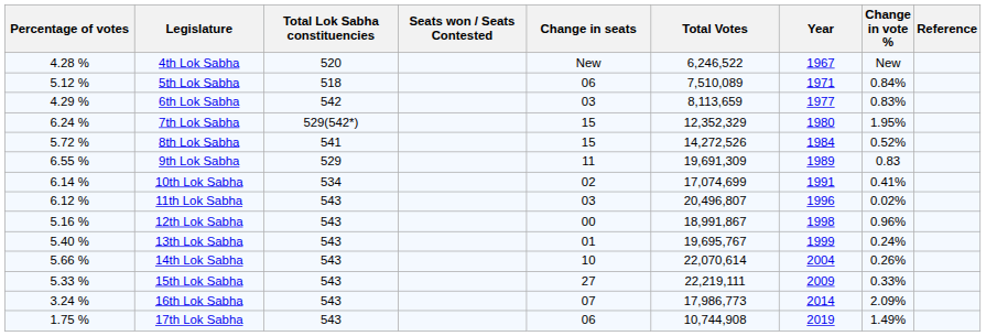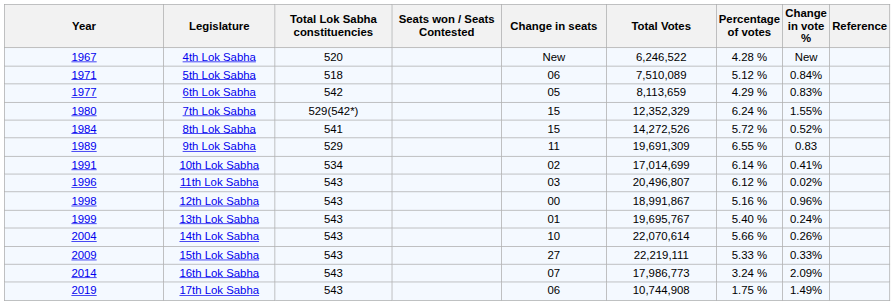 <table class="wikitable" style="text-align:right;border:1px solid black;background-color:#F4F9FF">
 <tr>
-<th style="width:15%;"Style="background-color:#FF0000; color:white">Percentage of votes</th>
+<th style="width:25%;"Style="background-color:#FF0000; color:white">Year</th>
 <th style="width:15%;"Style="background-color:#FF0000; color:white">Legislature</th>
 <th style="width:15%;"Style="background-color:#FF0000; color:white">Total Lok Sabha constituencies</th>
 <th style="width:15%;"Style="background-color:#FF0000; color:white">Seats won / Seats Contested</th>
 <th style="width:15%;"Style="background-color:#FF0000; color:white">Change in seats</th>
 <th style="width:15%;"Style="background-color:#FF0000; color:white">Total Votes</th>
-<th style="width:25%;"Style="background-color:#FF0000; color:white">Year</th>
+<th style="width:15%;"Style="background-color:#FF0000; color:white">Percentage of votes</th>
 <th style="width:15%;"Style="background-color:#FF0000; color:white">Change in vote %</th>
 <th style="width:15%;"Style="background-color:#FF0000; color:white">Reference</th>
 </tr>
 <tr style="text-align:center;">
-<td>4.28 %</td>
+<td><a href='#'>1967</a></td>
 <td><a href='#'>4th Lok Sabha</a></td>
 <td>520</td>
 <td></td>
 <td>New</td>
 <td>6,246,522</td>
-<td><a href='#'>1967</a></td>
+<td>4.28 %</td>
 <td>New</td>
 <td></td>
 </tr>
 <tr style="text-align:center;">
-<td>5.12 %</td>
+<td><a href='#'>1971</a></td>
 <td><a href='#'>5th Lok Sabha</a></td>
 <td>518</td>
 <td></td>
 <td> 06</td>
 <td>7,510,089</td>
-<td><a href='#'>1971</a></td>
+<td>5.12 %</td>
 <td> 0.84%</td>
 <td></td>
 </tr>
 <tr style="text-align:center;">
-<td>4.29 %</td>
+<td><a href='#'>1977</a></td>
 <td><a href='#'>6th Lok Sabha</a></td>
 <td>542</td>
 <td></td>
-<td> 03</td>
+<td> 05</td>
 <td>8,113,659</td>
-<td><a href='#'>1977</a></td>
+<td>4.29 %</td>
 <td> 0.83%</td>
 <td></td>
 </tr>
 <tr style="text-align:center;">
-<td>6.24 %</td>
+<td><a href='#'>1980</a></td>
 <td><a href='#'>7th Lok Sabha</a></td>
 <td>529(542*)</td>
 <td></td>
 <td> 15</td>
 <td>12,352,329</td>
-<td><a href='#'>1980</a></td>
-<td> 1.95%</td>
+<td>6.24 %</td>
+<td> 1.55%</td>
 <td></td>
 </tr>
 <tr style="text-align:center;">
-<td>5.72 %</td>
+<td><a href='#'>1984</a></td>
 <td><a href='#'>8th Lok Sabha</a></td>
 <td>541</td>
 <td></td>
 <td> 15</td>
 <td>14,272,526</td>
-<td><a href='#'>1984</a></td>
+<td>5.72 %</td>
 <td> 0.52%</td>
 <td></td>
 </tr>
 <tr style="text-align:center;">
-<td>6.55 %</td>
+<td><a href='#'>1989</a></td>
 <td><a href='#'>9th Lok Sabha</a></td>
 <td>529</td>
 <td></td>
 <td> 11</td>
 <td>19,691,309</td>
-<td><a href='#'>1989</a></td>
+<td>6.55 %</td>
 <td> 0.83</td>
 <td></td>
 </tr>
 <tr style="text-align:center;">
-<td>6.14 %</td>
+<td><a href='#'>1991</a></td>
 <td><a href='#'>10th Lok Sabha</a></td>
 <td>534</td>
 <td></td>
 <td> 02</td>
-<td>17,074,699</td>
-<td><a href='#'>1991</a></td>
+<td>17,014,699</td>
+<td>6.14 %</td>
 <td> 0.41%</td>
 <td></td>
 </tr>
 <tr style="text-align:center;">
-<td>6.12 %</td>
+<td><a href='#'>1996</a></td>
 <td><a href='#'>11th Lok Sabha</a></td>
 <td>543</td>
 <td></td>
 <td> 03</td>
 <td>20,496,807</td>
-<td><a href='#'>1996</a></td>
+<td>6.12 %</td>
 <td> 0.02%</td>
 <td></td>
 </tr>
 <tr style="text-align:center;">
-<td>5.16 %</td>
+<td><a href='#'>1998</a></td>
 <td><a href='#'>12th Lok Sabha</a></td>
 <td>543</td>
 <td></td>
 <td> 00</td>
 <td>18,991,867</td>
-<td><a href='#'>1998</a></td>
+<td>5.16 %</td>
 <td> 0.96%</td>
 <td></td>
 </tr>
 <tr style="text-align:center;">
-<td>5.40 %</td>
+<td><a href='#'>1999</a></td>
 <td><a href='#'>13th Lok Sabha</a></td>
 <td>543</td>
 <td></td>
 <td> 01</td>
 <td>19,695,767</td>
-<td><a href='#'>1999</a></td>
+<td>5.40 %</td>
 <td> 0.24%</td>
 <td></td>
 </tr>
 <tr style="text-align:center;">
-<td>5.66 %</td>
+<td><a href='#'>2004</a></td>
 <td><a href='#'>14th Lok Sabha</a></td>
 <td>543</td>
 <td></td>
 <td> 10</td>
 <td>22,070,614</td>
-<td><a href='#'>2004</a></td>
+<td>5.66 %</td>
 <td> 0.26%</td>
 <td></td>
 </tr>
 <tr style="text-align:center;">
-<td>5.33 %</td>
+<td><a href='#'>2009</a></td>
 <td><a href='#'>15th Lok Sabha</a></td>
 <td>543</td>
 <td></td>
 <td> 27</td>
 <td>22,219,111</td>
-<td><a href='#'>2009</a></td>
+<td>5.33 %</td>
 <td> 0.33%</td>
 <td></td>
 </tr>
 <tr style="text-align:center;">
-<td>3.24 %</td>
+<td><a href='#'>2014</a></td>
 <td><a href='#'>16th Lok Sabha</a></td>
 <td>543</td>
 <td></td>
 <td> 07</td>
 <td>17,986,773</td>
-<td><a href='#'>2014</a></td>
+<td>3.24 %</td>
 <td> 2.09%</td>
 <td></td>
 </tr>
 <tr style="text-align:center;">
-<td>1.75 %</td>
+<td><a href='#'>2019</a></td>
 <td><a href='#'>17th Lok Sabha</a></td>
 <td>543</td>
 <td></td>
 <td> 06</td>
 <td>10,744,908</td>
-<td><a href='#'>2019</a></td>
+<td>1.75 %</td>
 <td> 1.49%</td>
 <td></td>
 </tr>
 </table>
